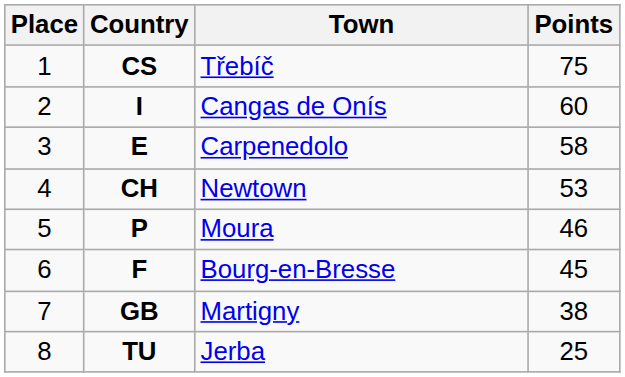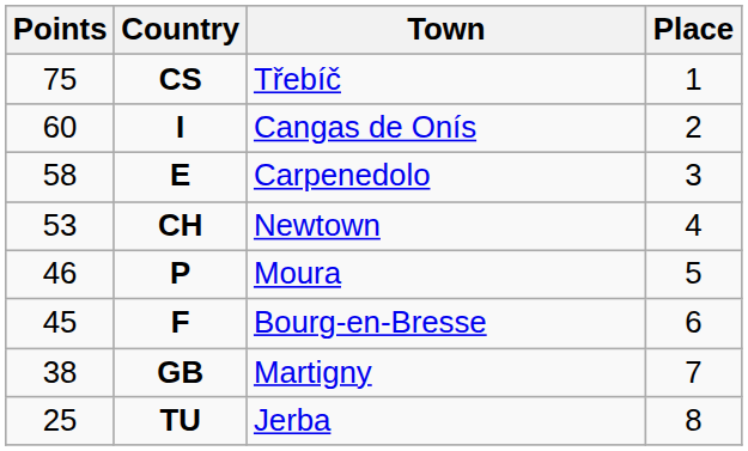 <table class="wikitable" style="text-align;">
 <tr>
-<th width="25">Place</th>
+<th width="25">Points</th>
 <th width="25">Country</th>
 <th width="200">Town</th>
-<th width="25">Points</th>
+<th width="25">Place</th>
 </tr>
 <tr>
-<td align="center">1</td>
+<td align="center">75</td>
 <td align="center"><strong>CS</strong></td>
 <td align="left"><a href='#'>Třebíč</a></td>
-<td align="center">75</td>
+<td align="center">1</td>
 </tr>
 <tr>
-<td align="center">2</td>
+<td align="center">60</td>
 <td align="center"><strong>I</strong></td>
 <td align="left"><a href='#'>Cangas de Onís</a></td>
-<td align="center">60</td>
+<td align="center">2</td>
 </tr>
 <tr>
-<td align="center">3</td>
+<td align="center">58</td>
 <td align="center"><strong>E</strong></td>
 <td align="left"><a href='#'>Carpenedolo</a></td>
-<td align="center">58</td>
+<td align="center">3</td>
 </tr>
 <tr>
-<td align="center">4</td>
+<td align="center">53</td>
 <td align="center"><strong>CH</strong></td>
 <td align="left"><a href='#'>Newtown</a></td>
-<td align="center">53</td>
+<td align="center">4</td>
 </tr>
 <tr>
-<td align="center">5</td>
+<td align="center">46</td>
 <td align="center"><strong>P</strong></td>
 <td align="left"><a href='#'>Moura</a></td>
-<td align="center">46</td>
+<td align="center">5</td>
 </tr>
 <tr>
-<td align="center">6</td>
+<td align="center">45</td>
 <td align="center"><strong>F</strong></td>
 <td align="left"><a href='#'>Bourg-en-Bresse</a></td>
-<td align="center">45</td>
+<td align="center">6</td>
 </tr>
 <tr>
-<td align="center">7</td>
+<td align="center">38</td>
 <td align="center"><strong>GB</strong></td>
 <td align="left"><a href='#'>Martigny</a></td>
-<td align="center">38</td>
+<td align="center">7</td>
 </tr>
 <tr>
-<td align="center">8</td>
+<td align="center">25</td>
 <td align="center"><strong>TU</strong></td>
 <td align="left"><a href='#'>Jerba</a></td>
-<td align="center">25</td>
+<td align="center">8</td>
 </tr>
 </table>
